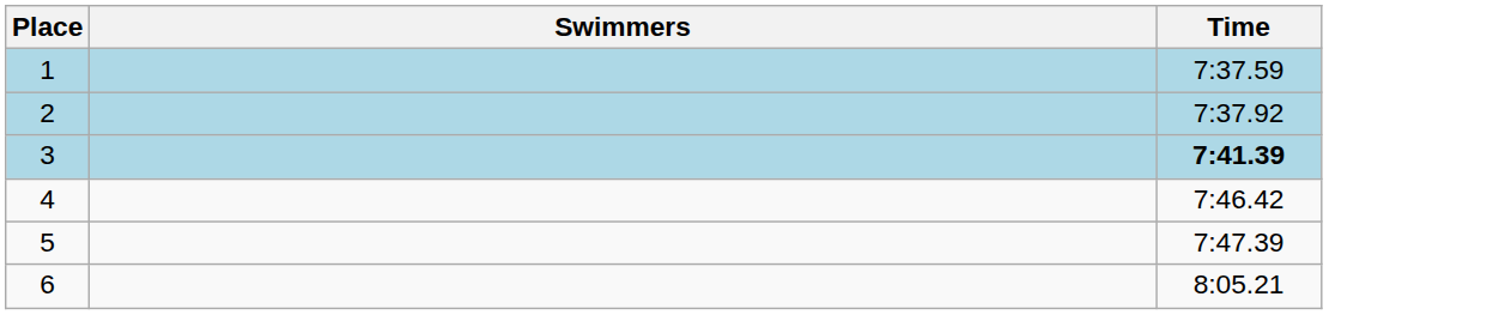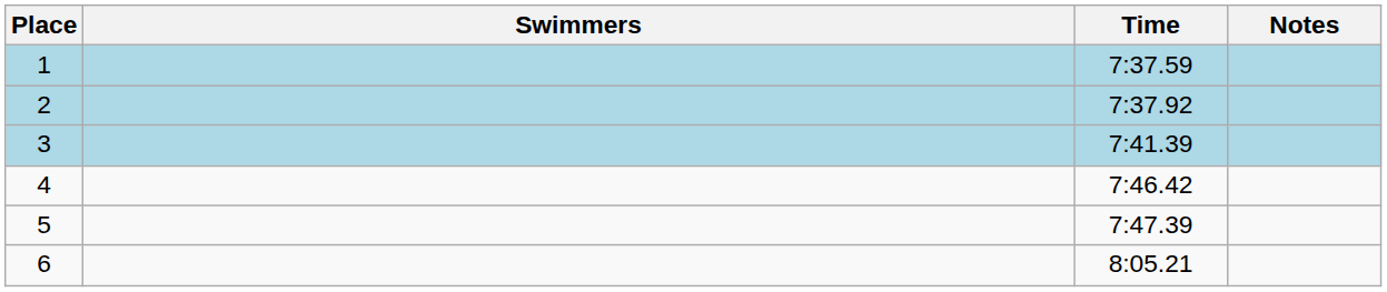 <table class=wikitable style="text-align:center">
 <tr>
 <th>Place</th>
 <th width=620>Swimmers</th>
 <th width=90>Time</th>
+<th width=90>Notes</th>
 </tr>
 <tr bgcolor=lightblue>
 <td>1</td>
 <td align=left></td>
 <td>7:37.59</td>
+<td></td>
 </tr>
 <tr bgcolor=lightblue>
 <td>2</td>
 <td align=left></td>
 <td>7:37.92</td>
+<td></td>
 </tr>
 <tr bgcolor=lightblue>
 <td>3</td>
 <td align=left></td>
-<td><strong>7:41.39</strong></td>
+<td>7:41.39</td>
+<td></td>
 </tr>
 <tr>
 <td>4</td>
 <td align=left></td>
 <td>7:46.42</td>
+<td></td>
 </tr>
 <tr>
 <td>5</td>
 <td align=left></td>
 <td>7:47.39</td>
+<td></td>
 </tr>
 <tr>
 <td>6</td>
 <td align=left></td>
 <td>8:05.21</td>
+<td></td>
 </tr>
 </table>
